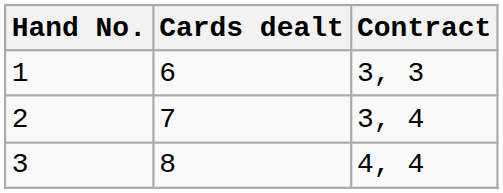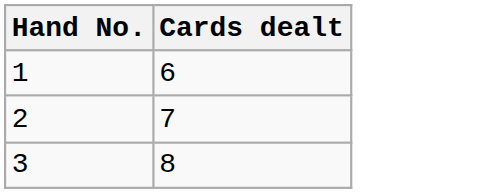 <table class="wikitable" border="1">
 <tr>
 <th>Hand No.</th>
 <th>Cards dealt</th>
-<th>Contract</th>
 </tr>
 <tr>
 <td>1</td>
 <td>6</td>
-<td>3, 3</td>
 </tr>
 <tr>
 <td>2</td>
 <td>7</td>
-<td>3, 4</td>
 </tr>
 <tr>
 <td>3</td>
 <td>8</td>
-<td>4, 4</td>
 </tr>
 </table>
